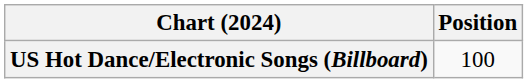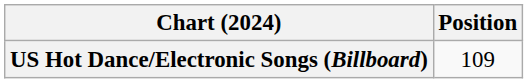 <table class="wikitable plainrowheaders" style="text-align:center">
 <tr>
 <th scope="col">Chart (2024)</th>
 <th scope="col">Position</th>
 </tr>
 <tr>
 <th scope="row">US Hot Dance/Electronic Songs (<em>Billboard</em>)</th>
-<td>100</td>
+<td>109</td>
 </tr>
 </table>
